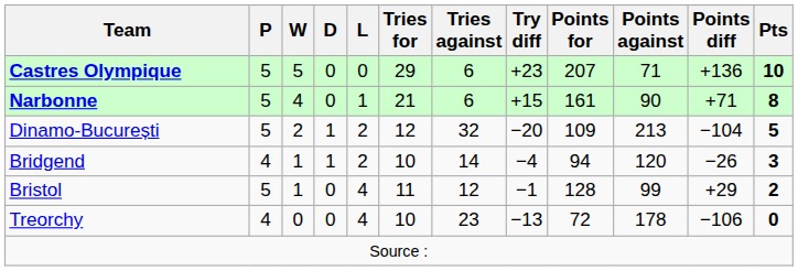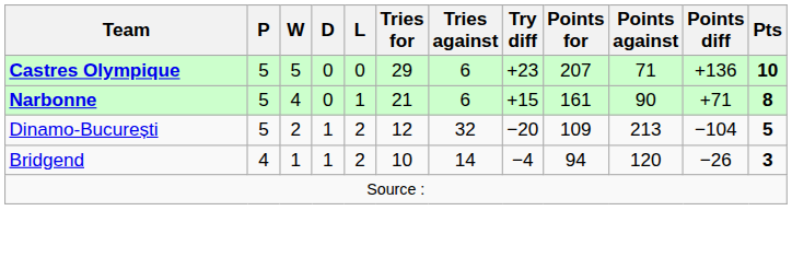 <table class="wikitable" style="text-align: center;">
 <tr>
 <th width="200">Team</th>
 <th width="20">P</th>
 <th width="20">W</th>
 <th width="20">D</th>
 <th width="20">L</th>
 <th width="20">Tries for</th>
 <th width="20">Tries against</th>
 <th width="20">Try diff</th>
 <th width="20">Points for</th>
 <th width="20">Points against</th>
 <th width="25">Points diff</th>
 <th width="20">Pts</th>
 </tr>
 <tr bgcolor="#ccffcc">
 <td align="left"> <strong><a href='#'>Castres Olympique</a></strong></td>
 <td>5</td>
 <td>5</td>
 <td>0</td>
 <td>0</td>
 <td>29</td>
 <td>6</td>
 <td>+23</td>
 <td>207</td>
 <td>71</td>
 <td>+136</td>
 <td><strong>10</strong></td>
 </tr>
 <tr bgcolor="#ccffcc">
 <td align="left"> <strong><a href='#'>Narbonne</a></strong></td>
 <td>5</td>
 <td>4</td>
 <td>0</td>
 <td>1</td>
 <td>21</td>
 <td>6</td>
 <td>+15</td>
 <td>161</td>
 <td>90</td>
 <td>+71</td>
 <td><strong>8</strong></td>
 </tr>
 <tr>
 <td align="left"> <a href='#'>Dinamo-București</a></td>
 <td>5</td>
 <td>2</td>
 <td>1</td>
 <td>2</td>
 <td>12</td>
 <td>32</td>
 <td>−20</td>
 <td>109</td>
 <td>213</td>
 <td>−104</td>
 <td><strong>5</strong></td>
 </tr>
 <tr>
 <td align="left"> <a href='#'>Bridgend</a></td>
 <td>4</td>
 <td>1</td>
 <td>1</td>
 <td>2</td>
 <td>10</td>
 <td>14</td>
 <td>−4</td>
 <td>94</td>
 <td>120</td>
 <td>−26</td>
 <td><strong>3</strong></td>
 </tr>
-<tr>
-<td align="left"> <a href='#'>Bristol</a></td>
-<td>5</td>
-<td>1</td>
-<td>0</td>
-<td>4</td>
-<td>11</td>
-<td>12</td>
-<td>−1</td>
-<td>128</td>
-<td>99</td>
-<td>+29</td>
-<td><strong>2</strong></td>
-</tr>
-<tr>
-<td align="left"> <a href='#'>Treorchy</a></td>
-<td>4</td>
-<td>0</td>
-<td>0</td>
-<td>4</td>
-<td>10</td>
-<td>23</td>
-<td>−13</td>
-<td>72</td>
-<td>178</td>
-<td>−106</td>
-<td><strong>0</strong></td>
-</tr>
 <tr |align=left|>
 <td colspan="12" style="border:0px"><small>Source :  </small></td>
 </tr>
 </table>
